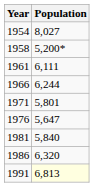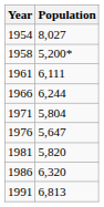 <table class="wikitable">
 <tr>
 <th>Year</th>
 <th>Population</th>
 </tr>
 <tr>
 <td>1954</td>
 <td>8,027</td>
 </tr>
 <tr>
 <td>1958</td>
 <td>5,200*</td>
 </tr>
 <tr>
 <td>1961</td>
 <td>6,111</td>
 </tr>
 <tr>
 <td>1966</td>
 <td>6,244</td>
 </tr>
 <tr>
 <td>1971</td>
-<td>5,801</td>
+<td>5,804</td>
 </tr>
 <tr>
 <td>1976</td>
 <td>5,647</td>
 </tr>
 <tr>
 <td>1981</td>
-<td>5,840</td>
+<td>5,820</td>
 </tr>
 <tr>
 <td>1986</td>
 <td>6,320</td>
 </tr>
 <tr>
 <td>1991</td>
-<td style="background: lightyellow;">6,813</td>
+<td>6,813</td>
 </tr>
 </table>
